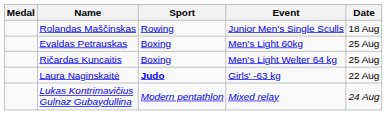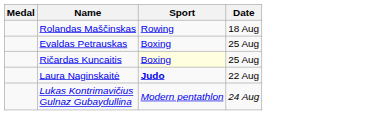 <table class="wikitable sortable" style="font-size:90%">
 <tr>
 <th>Medal</th>
 <th>Name</th>
 <th>Sport</th>
-<th>Event</th>
 <th>Date</th>
 </tr>
 <tr>
 <td></td>
 <td><a href='#'>Rolandas Maščinskas</a></td>
 <td><a href='#'>Rowing</a></td>
-<td><a href='#'>Junior Men's Single Sculls</a></td>
 <td>18 Aug</td>
 </tr>
 <tr>
 <td></td>
 <td><a href='#'>Evaldas Petrauskas</a></td>
 <td><a href='#'>Boxing</a></td>
-<td><a href='#'>Men's Light 60kg</a></td>
 <td>25 Aug</td>
 </tr>
 <tr>
 <td></td>
 <td><a href='#'>Ričardas Kuncaitis</a></td>
-<td><a href='#'>Boxing</a></td>
-<td><a href='#'>Men's Light Welter 64 kg</a></td>
+<td style="background: lightyellow;"><a href='#'>Boxing</a></td>
 <td>25 Aug</td>
 </tr>
 <tr>
 <td></td>
 <td><a href='#'>Laura Naginskaitė</a></td>
 <td><strong><a href='#'>Judo</a></strong></td>
-<td><a href='#'>Girls' -63 kg</a></td>
 <td>22 Aug</td>
 </tr>
 <tr>
 <td><em> </em></td>
 <td><em> <a href='#'>Lukas Kontrimavičius</a></em> <br> <em> <a href='#'>Gulnaz Gubaydullina</a></em></td>
 <td><em><a href='#'>Modern pentathlon</a></em></td>
-<td><em><a href='#'>Mixed relay</a></em></td>
 <td><em>24 Aug</em></td>
 </tr>
 </table>
